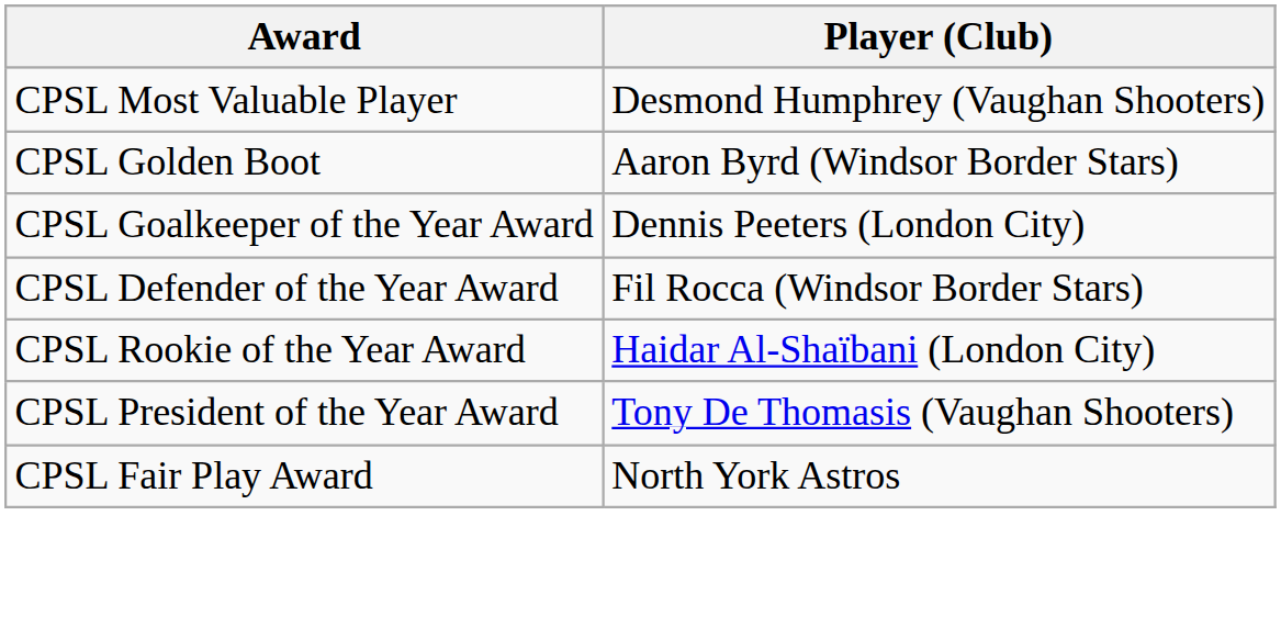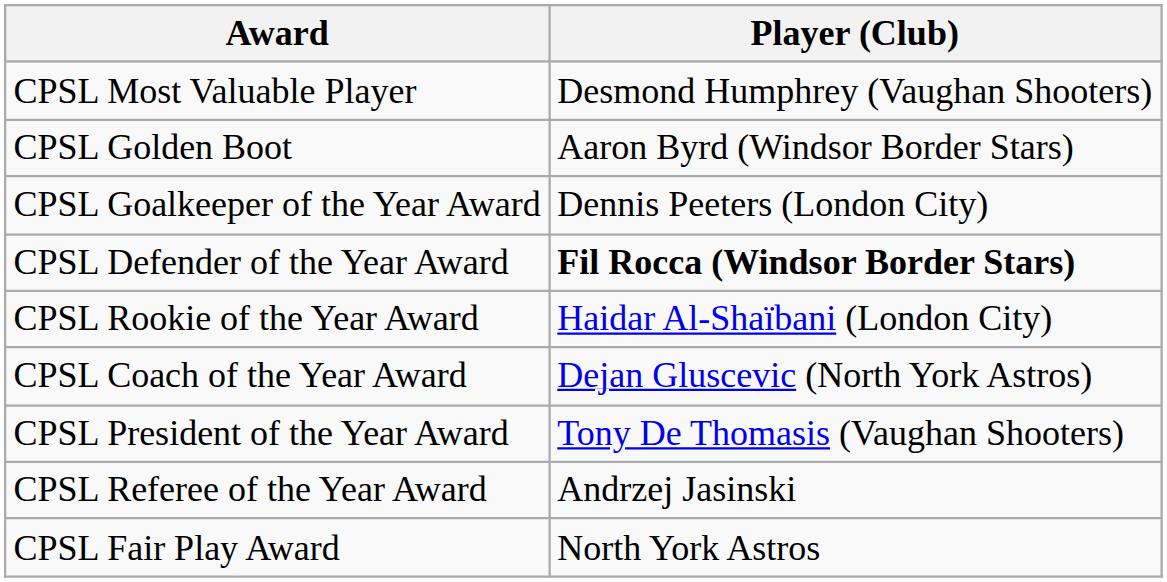 <table class="wikitable">
 <tr style="background:#cccccc;">
 <th>Award</th>
 <th>Player (Club)</th>
 </tr>
 <tr>
 <td>CPSL Most Valuable Player</td>
 <td>Desmond Humphrey (Vaughan Shooters)</td>
 </tr>
 <tr>
 <td>CPSL Golden Boot</td>
 <td>Aaron Byrd (Windsor Border Stars)</td>
 </tr>
 <tr>
 <td>CPSL Goalkeeper of the Year Award</td>
 <td>Dennis Peeters (London City)</td>
 </tr>
 <tr>
 <td>CPSL Defender of the Year Award</td>
-<td>Fil Rocca (Windsor Border Stars)</td>
+<td><strong>Fil Rocca (Windsor Border Stars)</strong></td>
 </tr>
 <tr>
 <td>CPSL Rookie of the Year Award</td>
 <td><a href='#'>Haidar Al-Shaïbani</a> (London City)</td>
 </tr>
 <tr>
+<td>CPSL Coach of the Year Award</td>
+<td><a href='#'>Dejan Gluscevic</a> (North York Astros)</td>
+</tr>
+<tr>
 <td>CPSL President of the Year Award</td>
 <td><a href='#'>Tony De Thomasis</a> (Vaughan Shooters)</td>
+</tr>
+<tr>
+<td>CPSL Referee of the Year Award</td>
+<td>Andrzej Jasinski</td>
 </tr>
 <tr>
 <td>CPSL Fair Play Award</td>
 <td>North York Astros</td>
 </tr>
 </table>
